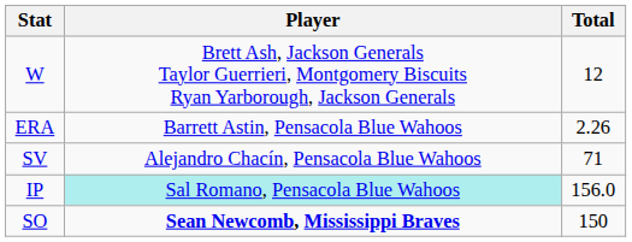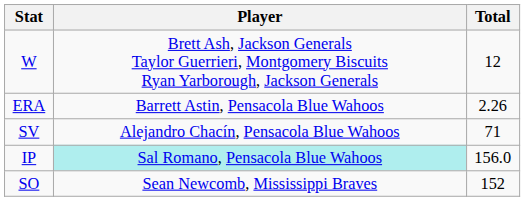 <table class="wikitable" width="40%" style="text-align:center;">
 <tr>
 <th width="5%">Stat</th>
 <th width="60%">Player</th>
 <th width="5%">Total</th>
 </tr>
 <tr>
 <td><a href='#'>W</a></td>
 <td><a href='#'>Brett Ash</a>, <a href='#'>Jackson Generals</a> <br> <a href='#'>Taylor Guerrieri</a>, <a href='#'>Montgomery Biscuits</a> <br> <a href='#'>Ryan Yarborough</a>, <a href='#'>Jackson Generals</a></td>
 <td>12</td>
 </tr>
 <tr>
 <td><a href='#'>ERA</a></td>
 <td><a href='#'>Barrett Astin</a>, <a href='#'>Pensacola Blue Wahoos</a></td>
 <td>2.26</td>
 </tr>
 <tr>
 <td><a href='#'>SV</a></td>
 <td><a href='#'>Alejandro Chacín</a>, <a href='#'>Pensacola Blue Wahoos</a></td>
 <td>71</td>
 </tr>
 <tr>
 <td><a href='#'>IP</a></td>
 <td style="background: paleturquoise;"><a href='#'>Sal Romano</a>, <a href='#'>Pensacola Blue Wahoos</a></td>
 <td>156.0</td>
 </tr>
 <tr>
 <td><a href='#'>SO</a></td>
-<td><strong><a href='#'>Sean Newcomb</a>, <a href='#'>Mississippi Braves</a></strong></td>
-<td>150</td>
+<td><a href='#'>Sean Newcomb</a>, <a href='#'>Mississippi Braves</a></td>
+<td>152</td>
 </tr>
 </table>
